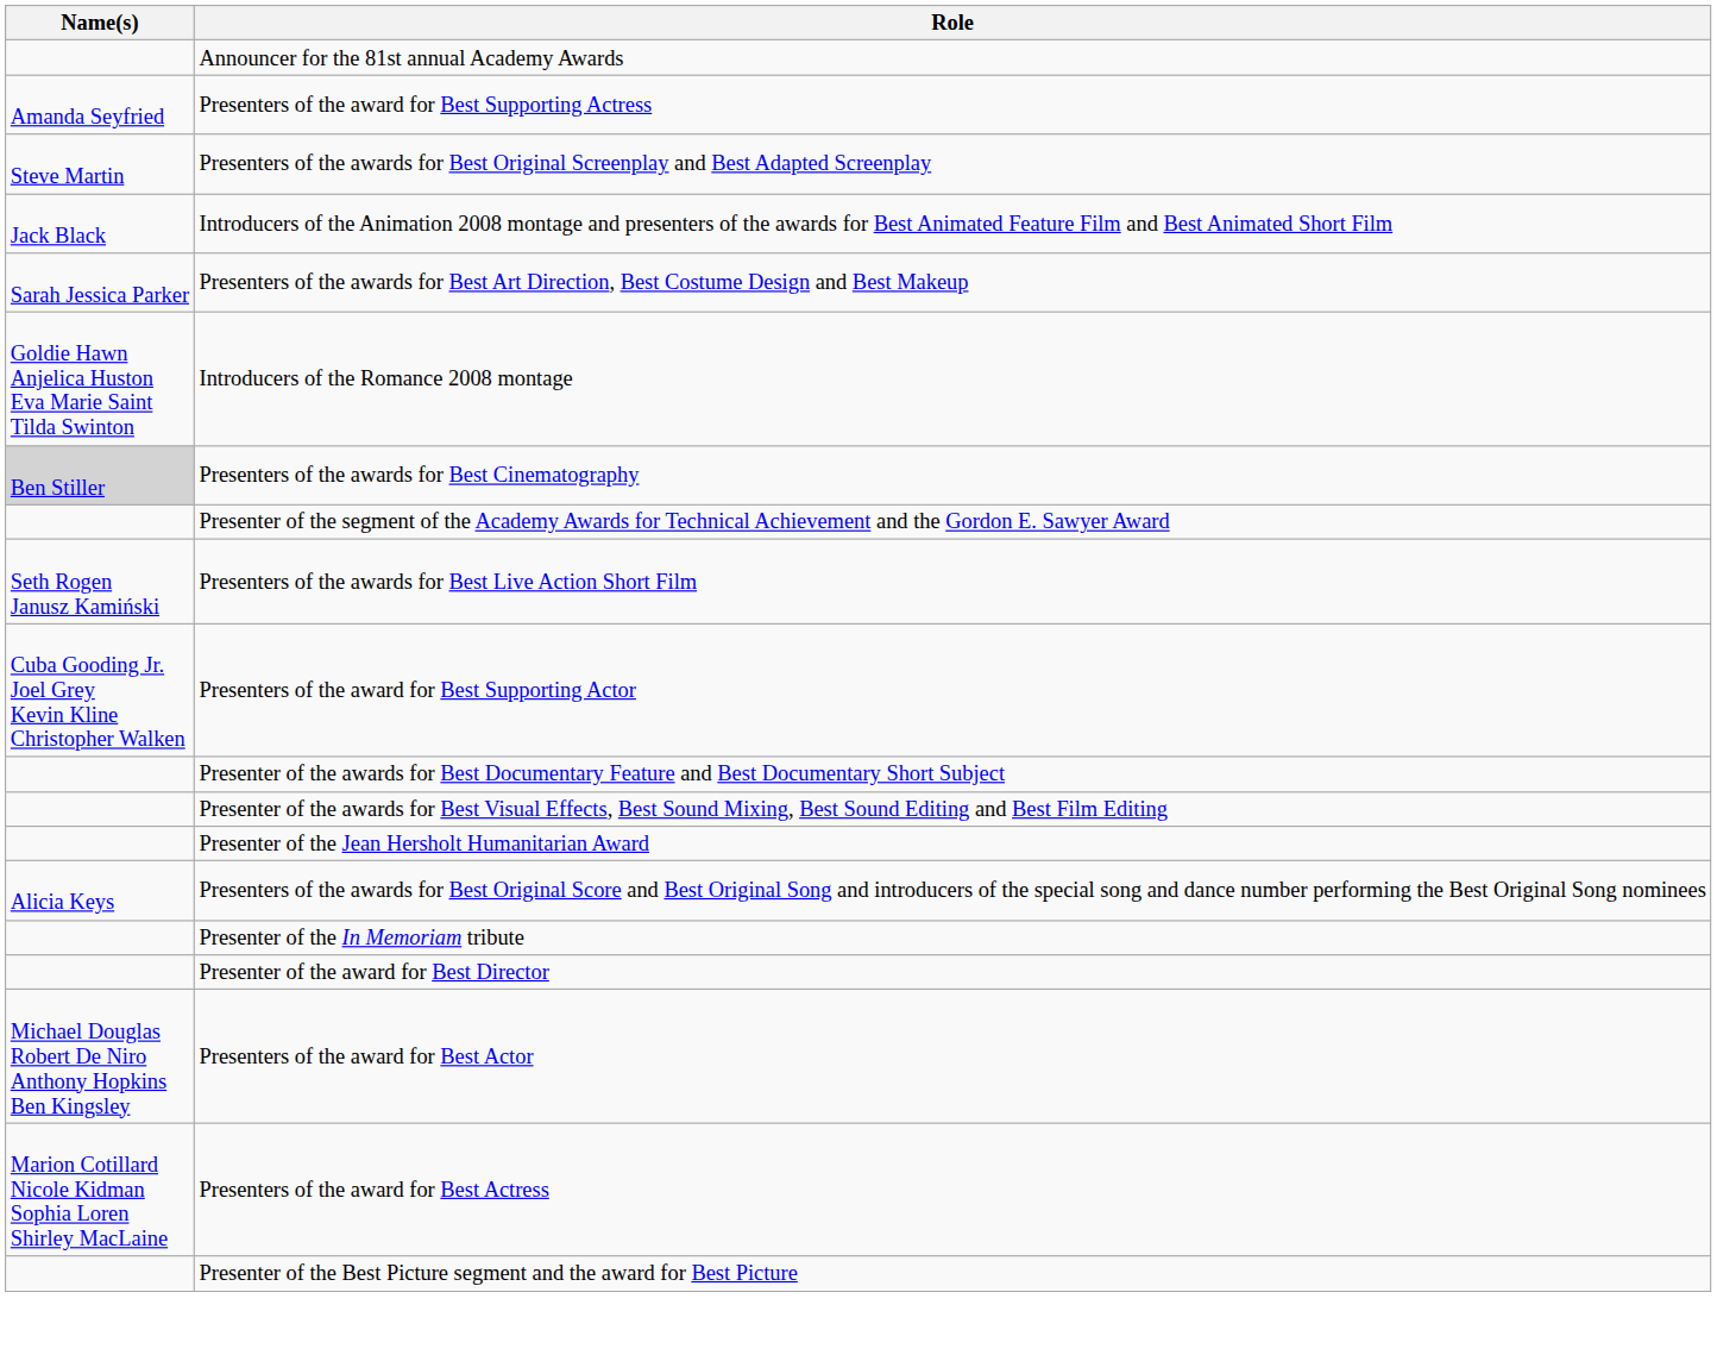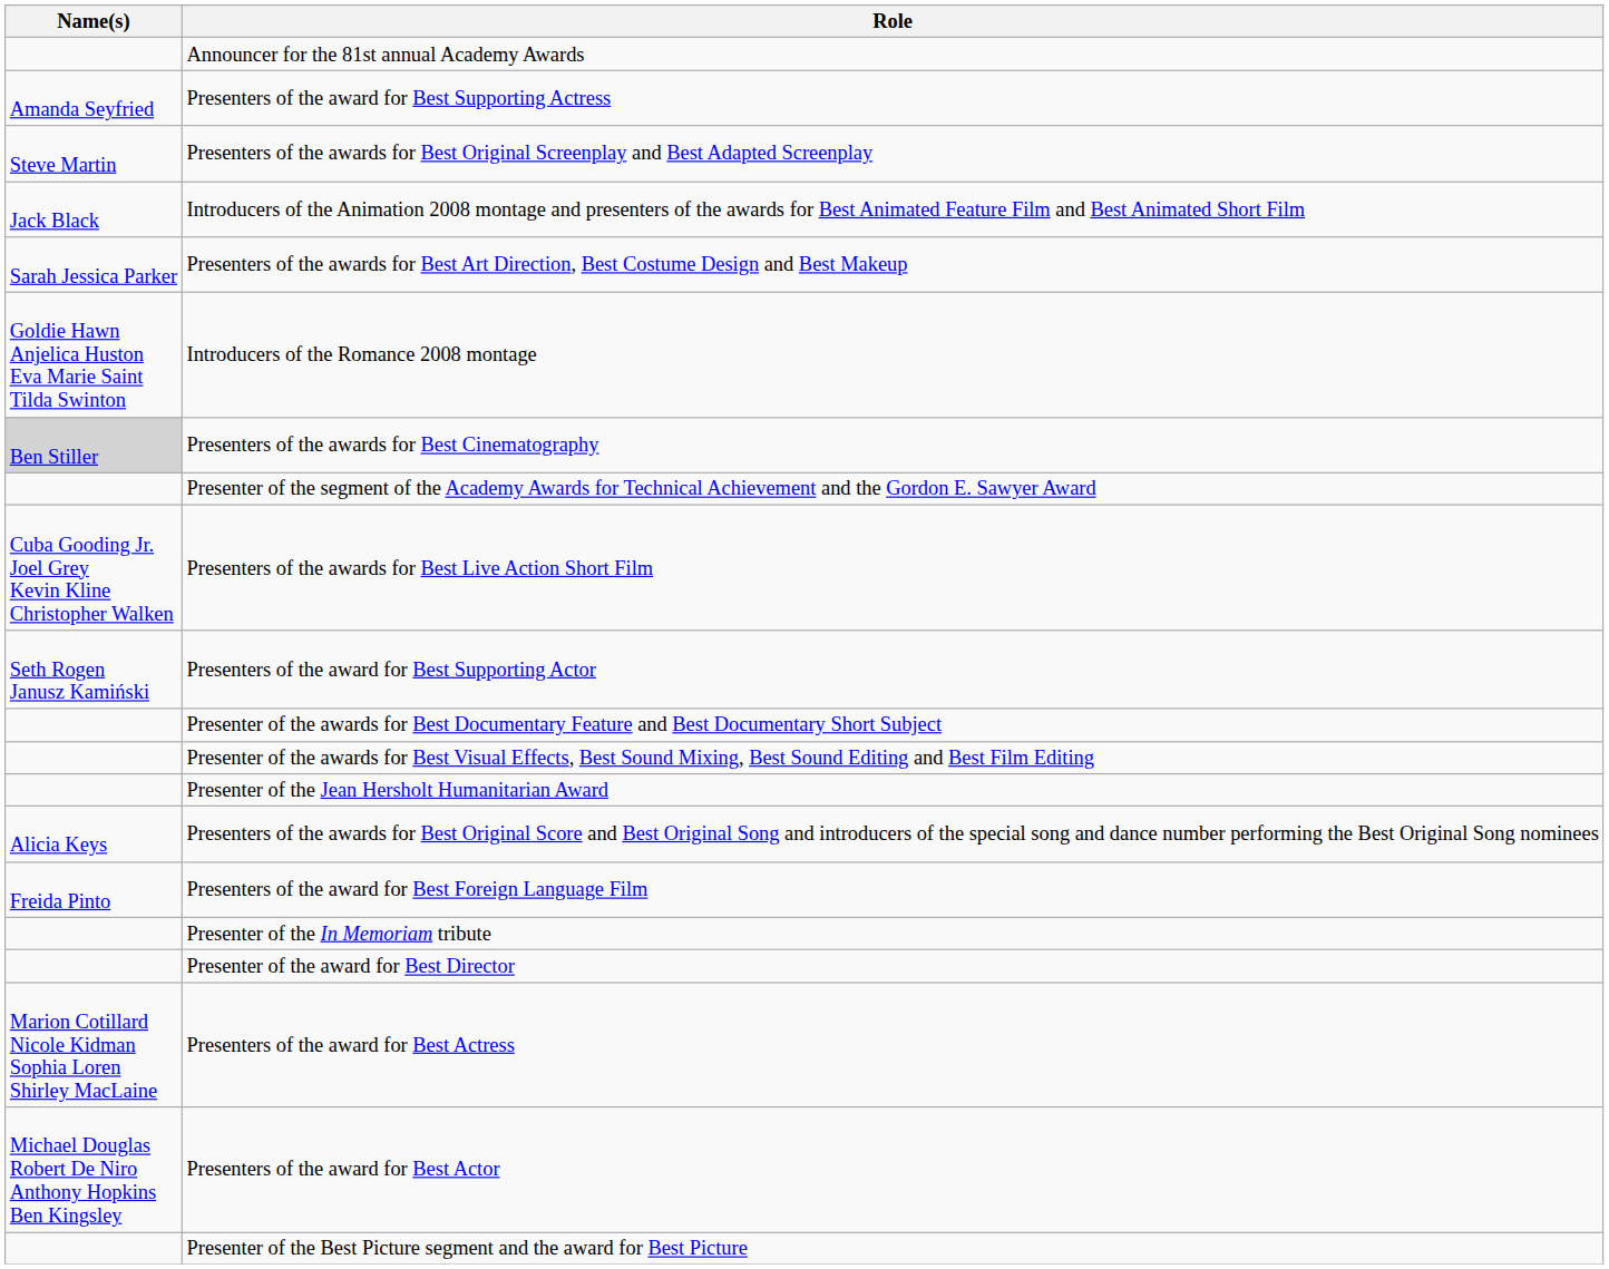 <table class="wikitable sortable">
 <tr>
 <th>Name(s)</th>
 <th>Role</th>
 </tr>
 <tr>
 <td></td>
 <td>Announcer for the 81st annual Academy Awards</td>
 </tr>
 <tr>
 <td><br><a href='#'>Amanda Seyfried</a></td>
 <td>Presenters of the award for  <a href='#'>Best Supporting Actress</a></td>
 </tr>
 <tr>
 <td><br><a href='#'>Steve Martin</a></td>
 <td>Presenters of the awards for <a href='#'>Best Original Screenplay</a> and <a href='#'>Best Adapted Screenplay</a></td>
 </tr>
 <tr>
 <td><br><a href='#'>Jack Black</a></td>
 <td>Introducers of the Animation 2008 montage and presenters of the awards for <a href='#'>Best Animated Feature Film</a> and <a href='#'>Best Animated Short Film</a></td>
 </tr>
 <tr>
 <td><br><a href='#'>Sarah Jessica Parker</a></td>
 <td>Presenters of the awards for <a href='#'>Best Art Direction</a>, <a href='#'>Best Costume Design</a> and <a href='#'>Best Makeup</a></td>
 </tr>
 <tr>
 <td><br><a href='#'>Goldie Hawn</a><br><a href='#'>Anjelica Huston</a><br><a href='#'>Eva Marie Saint</a><br><a href='#'>Tilda Swinton</a></td>
 <td>Introducers of the Romance 2008 montage</td>
 </tr>
 <tr>
 <td style="background: lightgrey;"><br><a href='#'>Ben Stiller</a></td>
 <td>Presenters of the awards for <a href='#'>Best Cinematography</a></td>
 </tr>
 <tr>
 <td></td>
 <td>Presenter of the segment of the <a href='#'>Academy Awards for Technical Achievement</a> and the <a href='#'>Gordon E. Sawyer Award</a></td>
 </tr>
 <tr>
-<td><br><a href='#'>Seth Rogen</a><br><a href='#'>Janusz Kamiński</a></td>
+<td><br><a href='#'>Cuba Gooding Jr.</a><br><a href='#'>Joel Grey</a><br><a href='#'>Kevin Kline</a><br><a href='#'>Christopher Walken</a></td>
 <td>Presenters of the awards for <a href='#'>Best Live Action Short Film</a></td>
 </tr>
 <tr>
-<td><br><a href='#'>Cuba Gooding Jr.</a><br><a href='#'>Joel Grey</a><br><a href='#'>Kevin Kline</a><br><a href='#'>Christopher Walken</a></td>
+<td><br><a href='#'>Seth Rogen</a><br><a href='#'>Janusz Kamiński</a></td>
 <td>Presenters of the award for <a href='#'>Best Supporting Actor</a></td>
 </tr>
 <tr>
 <td></td>
 <td>Presenter of the awards for <a href='#'>Best Documentary Feature</a> and <a href='#'>Best Documentary Short Subject</a></td>
 </tr>
 <tr>
 <td></td>
 <td>Presenter of the awards for <a href='#'>Best Visual Effects</a>,  <a href='#'>Best Sound Mixing</a>, <a href='#'>Best Sound Editing</a> and <a href='#'>Best Film Editing</a></td>
 </tr>
 <tr>
 <td></td>
 <td>Presenter of the <a href='#'>Jean Hersholt Humanitarian Award</a></td>
 </tr>
 <tr>
 <td><br><a href='#'>Alicia Keys</a></td>
 <td>Presenters of the awards for <a href='#'>Best Original Score</a> and <a href='#'>Best Original Song</a> and introducers of the special song and dance number performing the Best Original Song nominees</td>
 </tr>
 <tr>
+<td><br><a href='#'>Freida Pinto</a></td>
+<td>Presenters of the award for <a href='#'>Best Foreign Language Film</a></td>
+</tr>
+<tr>
 <td></td>
 <td>Presenter of the <em><a href='#'>In Memoriam</a></em> tribute</td>
 </tr>
 <tr>
 <td></td>
 <td>Presenter of the award for <a href='#'>Best Director</a></td>
 </tr>
 <tr>
+<td><br><a href='#'>Marion Cotillard</a><br><a href='#'>Nicole Kidman</a><br><a href='#'>Sophia Loren</a><br><a href='#'>Shirley MacLaine</a></td>
+<td>Presenters of the award for <a href='#'>Best Actress</a></td>
+</tr>
+<tr>
 <td><br><a href='#'>Michael Douglas</a><br><a href='#'>Robert De Niro</a><br><a href='#'>Anthony Hopkins</a><br><a href='#'>Ben Kingsley</a></td>
 <td>Presenters of the award for <a href='#'>Best Actor</a></td>
-</tr>
-<tr>
-<td><br><a href='#'>Marion Cotillard</a><br><a href='#'>Nicole Kidman</a><br><a href='#'>Sophia Loren</a><br><a href='#'>Shirley MacLaine</a></td>
-<td>Presenters of the award for <a href='#'>Best Actress</a></td>
 </tr>
 <tr>
 <td></td>
 <td>Presenter of the Best Picture segment and the award for <a href='#'>Best Picture</a></td>
 </tr>
 </table>
